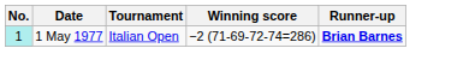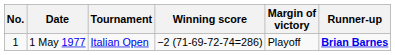 <table class="wikitable" style="font-size:95%;">
 <tr>
 <th>No.</th>
 <th>Date</th>
 <th>Tournament</th>
 <th>Winning score</th>
+<th>Margin of<br>victory</th>
 <th>Runner-up</th>
 </tr>
 <tr>
-<td align=center style="background: paleturquoise;">1</td>
+<td align=center>1</td>
 <td align=right>1 May <a href='#'>1977</a></td>
 <td><a href='#'>Italian Open</a></td>
 <td>−2 (71-69-72-74=286)</td>
+<td>Playoff</td>
 <td><strong> <a href='#'>Brian Barnes</a></strong></td>
 </tr>
 </table>
